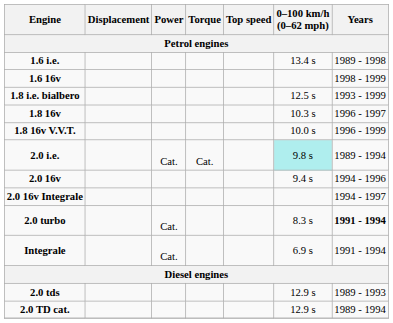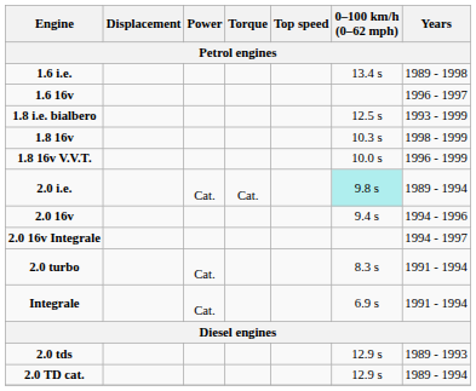 <table class="wikitable" style="text-align:center; font-size:90%;">
 <tr>
 <th>Engine</th>
 <th>Displacement</th>
 <th>Power</th>
 <th>Torque</th>
 <th>Top speed</th>
 <th>0–100 km/h<br>(0–62 mph)</th>
 <th>Years</th>
 </tr>
 <tr>
 <th colspan="9">Petrol engines</th>
 </tr>
 <tr>
 <td><strong>1.6 i.e.</strong></td>
 <td></td>
 <td></td>
 <td></td>
 <td></td>
 <td>13.4 s</td>
 <td>1989 - 1998</td>
 </tr>
 <tr>
 <td><strong>1.6 16v</strong></td>
 <td></td>
 <td></td>
 <td></td>
 <td></td>
 <td></td>
-<td>1998 - 1999</td>
+<td>1996 - 1997</td>
 </tr>
 <tr>
 <td><strong>1.8 i.e. bialbero</strong></td>
 <td></td>
 <td></td>
 <td></td>
 <td></td>
 <td>12.5 s</td>
 <td>1993 - 1999</td>
 </tr>
 <tr>
 <td><strong>1.8 16v</strong></td>
 <td></td>
 <td></td>
 <td></td>
 <td></td>
 <td>10.3 s</td>
-<td>1996 - 1997</td>
+<td>1998 - 1999</td>
 </tr>
 <tr>
 <td><strong>1.8 16v V.V.T.</strong></td>
 <td></td>
 <td></td>
 <td></td>
 <td></td>
 <td>10.0 s</td>
 <td>1996 - 1999</td>
 </tr>
 <tr>
 <td><strong>2.0 i.e.</strong></td>
 <td></td>
 <td><br>Cat. </td>
 <td><br>Cat. </td>
 <td></td>
 <td style="background: paleturquoise;">9.8 s</td>
 <td>1989 - 1994</td>
 </tr>
 <tr>
 <td><strong>2.0 16v</strong></td>
 <td></td>
 <td></td>
 <td></td>
 <td></td>
 <td>9.4 s</td>
 <td>1994 - 1996</td>
 </tr>
 <tr>
 <td><strong>2.0 16v Integrale</strong></td>
 <td></td>
 <td></td>
 <td></td>
 <td></td>
 <td></td>
 <td>1994 - 1997</td>
 </tr>
 <tr>
 <td><strong>2.0 turbo</strong></td>
 <td></td>
 <td><br>Cat. </td>
 <td></td>
 <td></td>
 <td>8.3 s</td>
-<td><strong>1991 - 1994</strong></td>
+<td>1991 - 1994</td>
 </tr>
 <tr>
 <td><strong>Integrale</strong></td>
 <td></td>
 <td><br>Cat. </td>
 <td></td>
 <td></td>
 <td>6.9 s</td>
 <td>1991 - 1994</td>
 </tr>
 <tr>
 <th colspan="9">Diesel engines</th>
 </tr>
 <tr>
 <td><strong>2.0 tds</strong></td>
 <td></td>
 <td></td>
 <td></td>
 <td></td>
 <td>12.9 s</td>
 <td>1989 - 1993</td>
 </tr>
 <tr>
 <td><strong>2.0 TD cat.</strong></td>
 <td></td>
 <td></td>
 <td></td>
 <td></td>
 <td>12.9 s</td>
 <td>1989 - 1994</td>
 </tr>
 <tr>
 </tr>
 </table>
